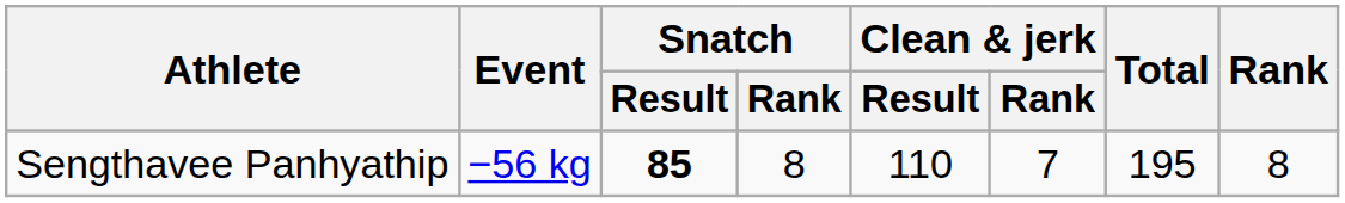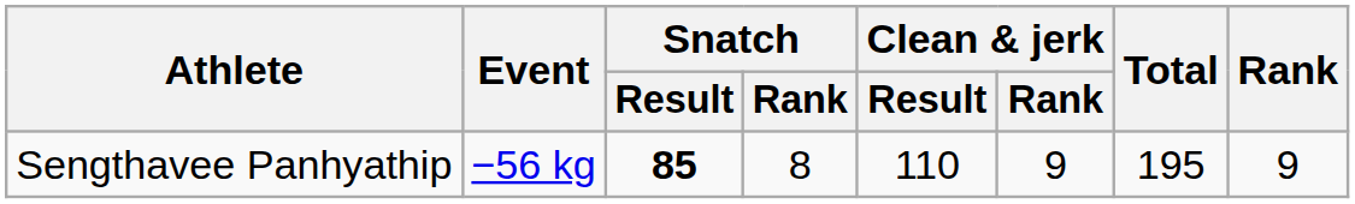 <table class=wikitable style=font-size:90%;text-align:center>
 <tr>
 <th rowspan="2">Athlete</th>
 <th rowspan="2">Event</th>
 <th colspan="2">Snatch</th>
 <th colspan="2">Clean & jerk</th>
 <th rowspan="2">Total</th>
 <th rowspan="2">Rank</th>
 </tr>
 <tr style="font-size:95%">
 <th>Result</th>
 <th>Rank</th>
 <th>Result</th>
 <th>Rank</th>
 </tr>
 <tr>
 <td align=left>Sengthavee Panhyathip</td>
 <td align=left><a href='#'>−56 kg</a></td>
 <td><strong>85</strong></td>
 <td>8</td>
 <td>110</td>
-<td>7</td>
+<td>9</td>
 <td>195</td>
-<td>8</td>
+<td>9</td>
 </tr>
 </table>
